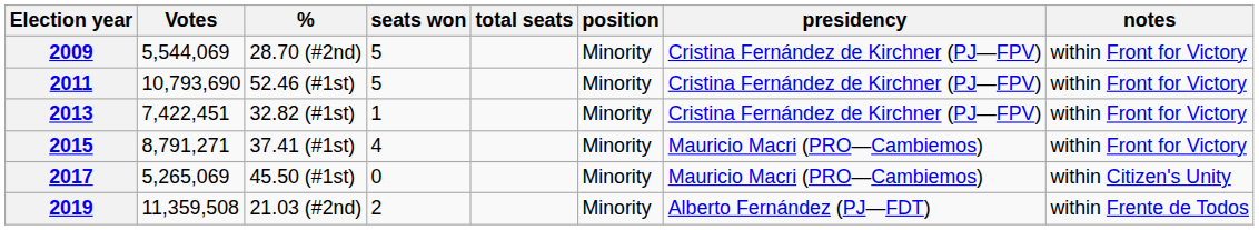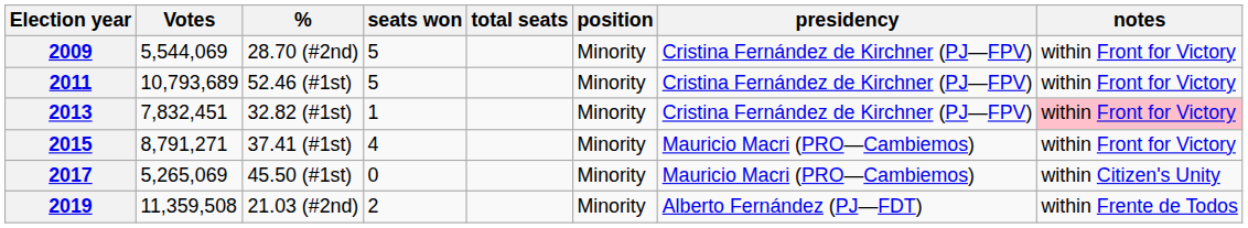 <table class="wikitable">
 <tr>
 <th>Election year</th>
 <th>Votes</th>
 <th>%</th>
 <th>seats won</th>
 <th>total seats</th>
 <th>position</th>
 <th>presidency</th>
 <th>notes</th>
 </tr>
 <tr>
 <th><a href='#'>2009</a></th>
 <td>5,544,069</td>
 <td>28.70 (#2nd)</td>
 <td>5</td>
 <td></td>
 <td>Minority</td>
 <td><a href='#'>Cristina Fernández de Kirchner</a> (<a href='#'>PJ</a>—<a href='#'>FPV</a>)</td>
 <td>within <a href='#'>Front for Victory</a></td>
 </tr>
 <tr>
 <th><a href='#'>2011</a></th>
-<td>10,793,690</td>
+<td>10,793,689</td>
 <td>52.46 (#1st)</td>
 <td>5</td>
 <td></td>
 <td>Minority</td>
 <td><a href='#'>Cristina Fernández de Kirchner</a> (<a href='#'>PJ</a>—<a href='#'>FPV</a>)</td>
 <td>within <a href='#'>Front for Victory</a></td>
 </tr>
 <tr>
 <th><a href='#'>2013</a></th>
-<td>7,422,451</td>
+<td>7,832,451</td>
 <td>32.82 (#1st)</td>
 <td>1</td>
 <td></td>
 <td>Minority</td>
 <td><a href='#'>Cristina Fernández de Kirchner</a> (<a href='#'>PJ</a>—<a href='#'>FPV</a>)</td>
-<td>within <a href='#'>Front for Victory</a></td>
+<td style="background: pink;">within <a href='#'>Front for Victory</a></td>
 </tr>
 <tr>
 <th><a href='#'>2015</a></th>
 <td>8,791,271</td>
 <td>37.41 (#1st)</td>
 <td>4</td>
 <td></td>
 <td>Minority</td>
 <td><a href='#'>Mauricio Macri</a> (<a href='#'>PRO</a>—<a href='#'>Cambiemos</a>)</td>
 <td>within <a href='#'>Front for Victory</a></td>
 </tr>
 <tr>
 <th><a href='#'>2017</a></th>
 <td>5,265,069</td>
 <td>45.50 (#1st)</td>
 <td>0</td>
 <td></td>
 <td>Minority</td>
 <td><a href='#'>Mauricio Macri</a> (<a href='#'>PRO</a>—<a href='#'>Cambiemos</a>)</td>
 <td>within <a href='#'>Citizen's Unity</a></td>
 </tr>
 <tr>
 <th><a href='#'>2019</a></th>
 <td>11,359,508</td>
 <td>21.03 (#2nd)</td>
 <td>2</td>
 <td></td>
 <td>Minority</td>
 <td><a href='#'>Alberto Fernández</a> (<a href='#'>PJ</a>—<a href='#'>FDT</a>)</td>
 <td>within <a href='#'>Frente de Todos</a></td>
 </tr>
 </table>
